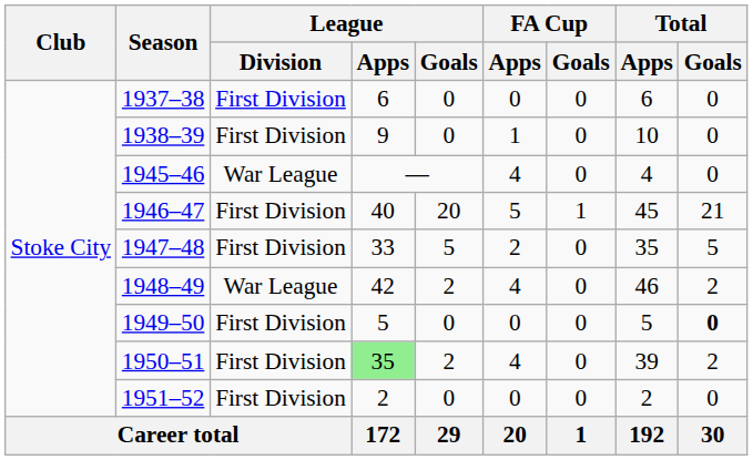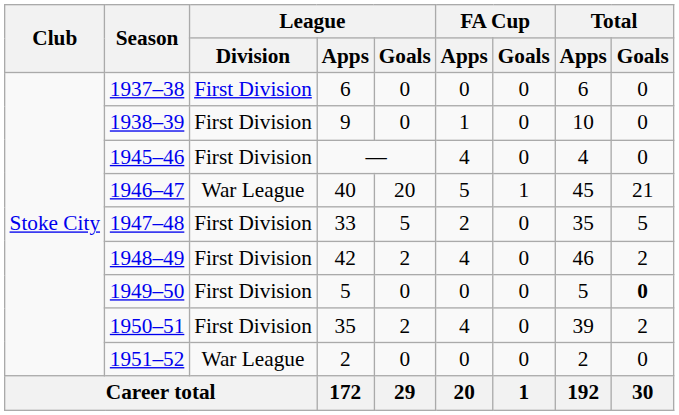 <table class="wikitable" style="text-align: center;">
 <tr>
 <th rowspan="2">Club</th>
 <th rowspan="2">Season</th>
 <th colspan="3">League</th>
 <th colspan="2">FA Cup</th>
 <th colspan="2">Total</th>
 </tr>
 <tr>
 <th>Division</th>
 <th>Apps</th>
 <th>Goals</th>
 <th>Apps</th>
 <th>Goals</th>
 <th>Apps</th>
 <th>Goals</th>
 </tr>
 <tr>
 <td rowspan="9"><a href='#'>Stoke City</a></td>
 <td><a href='#'>1937–38</a></td>
 <td><a href='#'>First Division</a></td>
 <td>6</td>
 <td>0</td>
 <td>0</td>
 <td>0</td>
 <td>6</td>
 <td>0</td>
 </tr>
 <tr>
 <td><a href='#'>1938–39</a></td>
 <td>First Division</td>
 <td>9</td>
 <td>0</td>
 <td>1</td>
 <td>0</td>
 <td>10</td>
 <td>0</td>
 </tr>
 <tr>
 <td><a href='#'>1945–46</a></td>
-<td>War League</td>
+<td>First Division</td>
 <td colspan="2">—</td>
 <td>4</td>
 <td>0</td>
 <td>4</td>
 <td>0</td>
 </tr>
 <tr>
 <td><a href='#'>1946–47</a></td>
-<td>First Division</td>
+<td>War League</td>
 <td>40</td>
 <td>20</td>
 <td>5</td>
 <td>1</td>
 <td>45</td>
 <td>21</td>
 </tr>
 <tr>
 <td><a href='#'>1947–48</a></td>
 <td>First Division</td>
 <td>33</td>
 <td>5</td>
 <td>2</td>
 <td>0</td>
 <td>35</td>
 <td>5</td>
 </tr>
 <tr>
 <td><a href='#'>1948–49</a></td>
-<td>War League</td>
+<td>First Division</td>
 <td>42</td>
 <td>2</td>
 <td>4</td>
 <td>0</td>
 <td>46</td>
 <td>2</td>
 </tr>
 <tr>
 <td><a href='#'>1949–50</a></td>
 <td>First Division</td>
 <td>5</td>
 <td>0</td>
 <td>0</td>
 <td>0</td>
 <td>5</td>
 <td><strong>0</strong></td>
 </tr>
 <tr>
 <td><a href='#'>1950–51</a></td>
 <td>First Division</td>
-<td style="background: lightgreen;">35</td>
+<td>35</td>
 <td>2</td>
 <td>4</td>
 <td>0</td>
 <td>39</td>
 <td>2</td>
 </tr>
 <tr>
 <td><a href='#'>1951–52</a></td>
-<td>First Division</td>
+<td>War League</td>
 <td>2</td>
 <td>0</td>
 <td>0</td>
 <td>0</td>
 <td>2</td>
 <td>0</td>
 </tr>
 <tr>
 <th colspan="3">Career total</th>
 <th>172</th>
 <th>29</th>
 <th>20</th>
 <th>1</th>
 <th>192</th>
 <th>30</th>
 </tr>
 </table>
